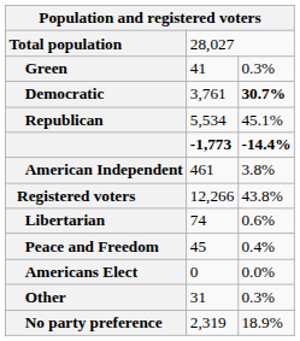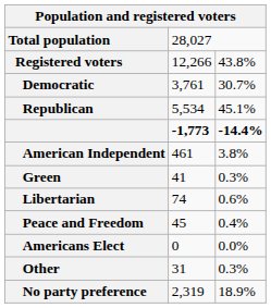 <table class="wikitable collapsible collapsed">
 <tr>
 <th colspan="3">Population and registered voters</th>
 </tr>
 <tr>
 <th scope="row" style="text-align: left;">Total population</th>
 <td colspan="2">28,027</td>
 </tr>
 <tr>
-<th scope="row" style="text-align: left;">    Green</th>
-<td>41</td>
-<td>0.3%</td>
+<th scope="row" style="text-align: left;">  Registered voters</th>
+<td>12,266</td>
+<td>43.8%</td>
 </tr>
 <tr>
 <th scope="row" style="text-align: left;">    Democratic</th>
 <td>3,761</td>
-<td><strong>30.7%</strong></td>
+<td>30.7%</td>
 </tr>
 <tr>
 <th scope="row" style="text-align: left;">    Republican</th>
 <td>5,534</td>
 <td>45.1%</td>
 </tr>
 <tr>
 <th scope="row" style="text-align: left;"></th>
 <td><span><strong>-1,773</strong></span></td>
 <td><span><strong>-14.4%</strong></span></td>
 </tr>
 <tr>
 <th scope="row" style="text-align: left;">    American Independent</th>
 <td>461</td>
 <td>3.8%</td>
 </tr>
 <tr>
-<th scope="row" style="text-align: left;">  Registered voters</th>
-<td>12,266</td>
-<td>43.8%</td>
+<th scope="row" style="text-align: left;">    Green</th>
+<td>41</td>
+<td>0.3%</td>
 </tr>
 <tr>
 <th scope="row" style="text-align: left;">    Libertarian</th>
 <td>74</td>
 <td>0.6%</td>
 </tr>
 <tr>
 <th scope="row" style="text-align: left;">    Peace and Freedom</th>
 <td>45</td>
 <td>0.4%</td>
 </tr>
 <tr>
 <th scope="row" style="text-align: left;">    Americans Elect</th>
 <td>0</td>
 <td>0.0%</td>
 </tr>
 <tr>
 <th scope="row" style="text-align: left;">    Other</th>
 <td>31</td>
 <td>0.3%</td>
 </tr>
 <tr>
 <th scope="row" style="text-align: left;">    No party preference</th>
 <td>2,319</td>
 <td>18.9%</td>
 </tr>
 </table>
